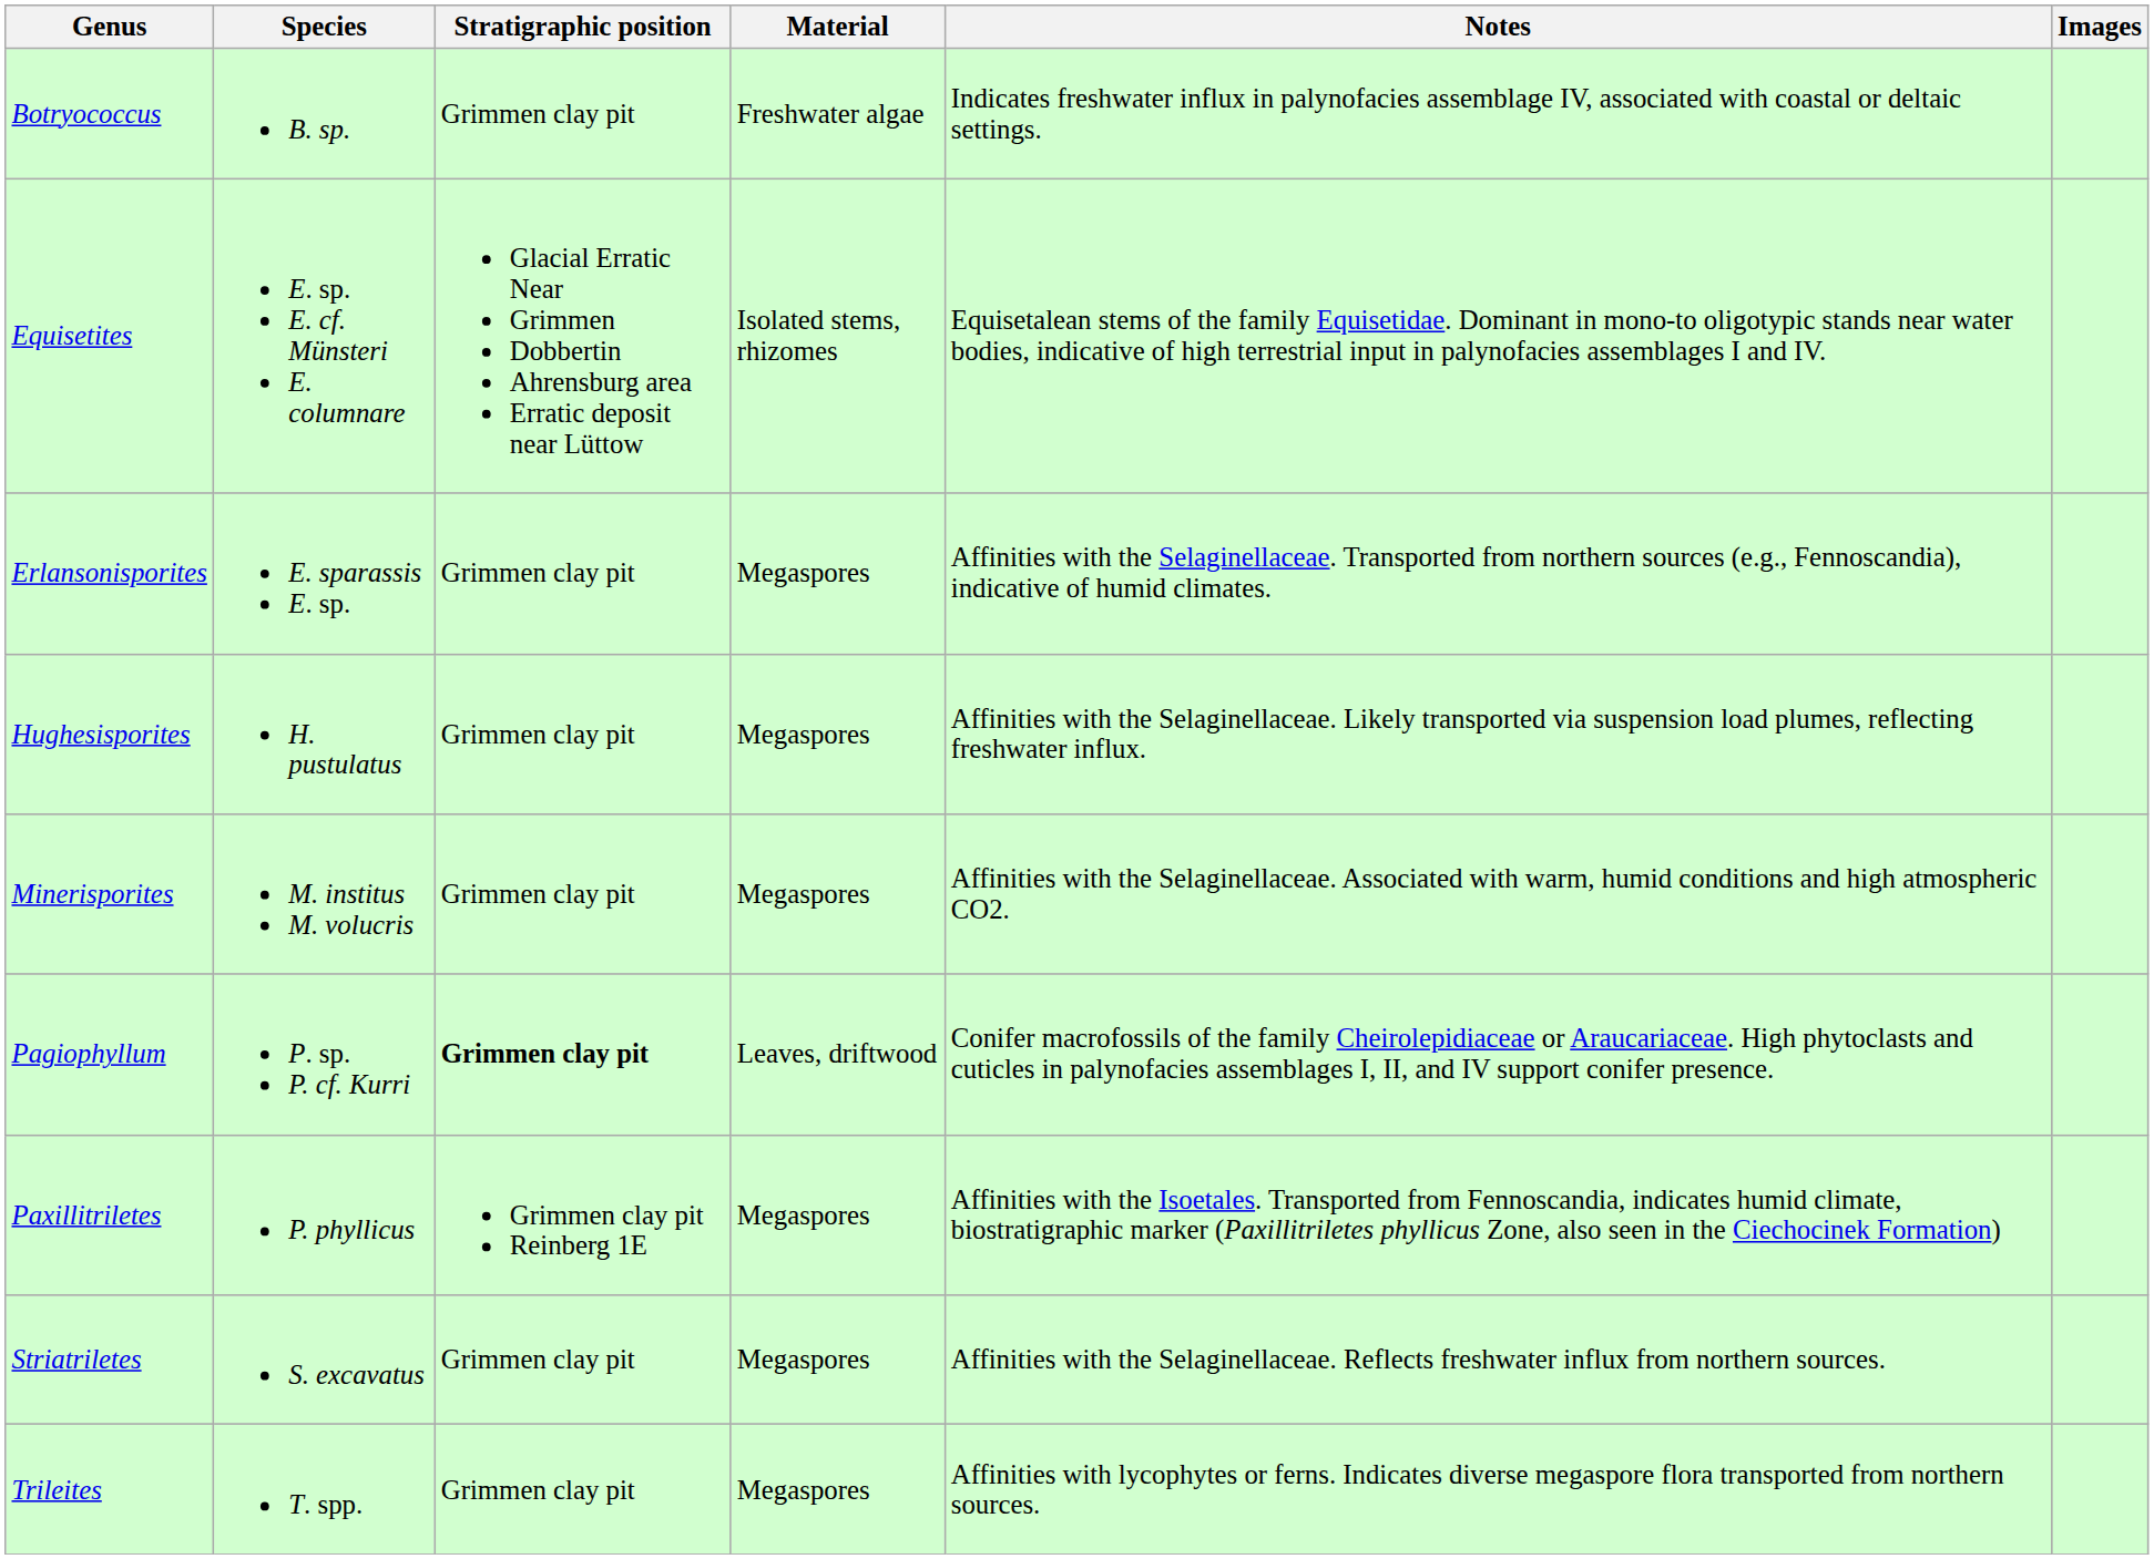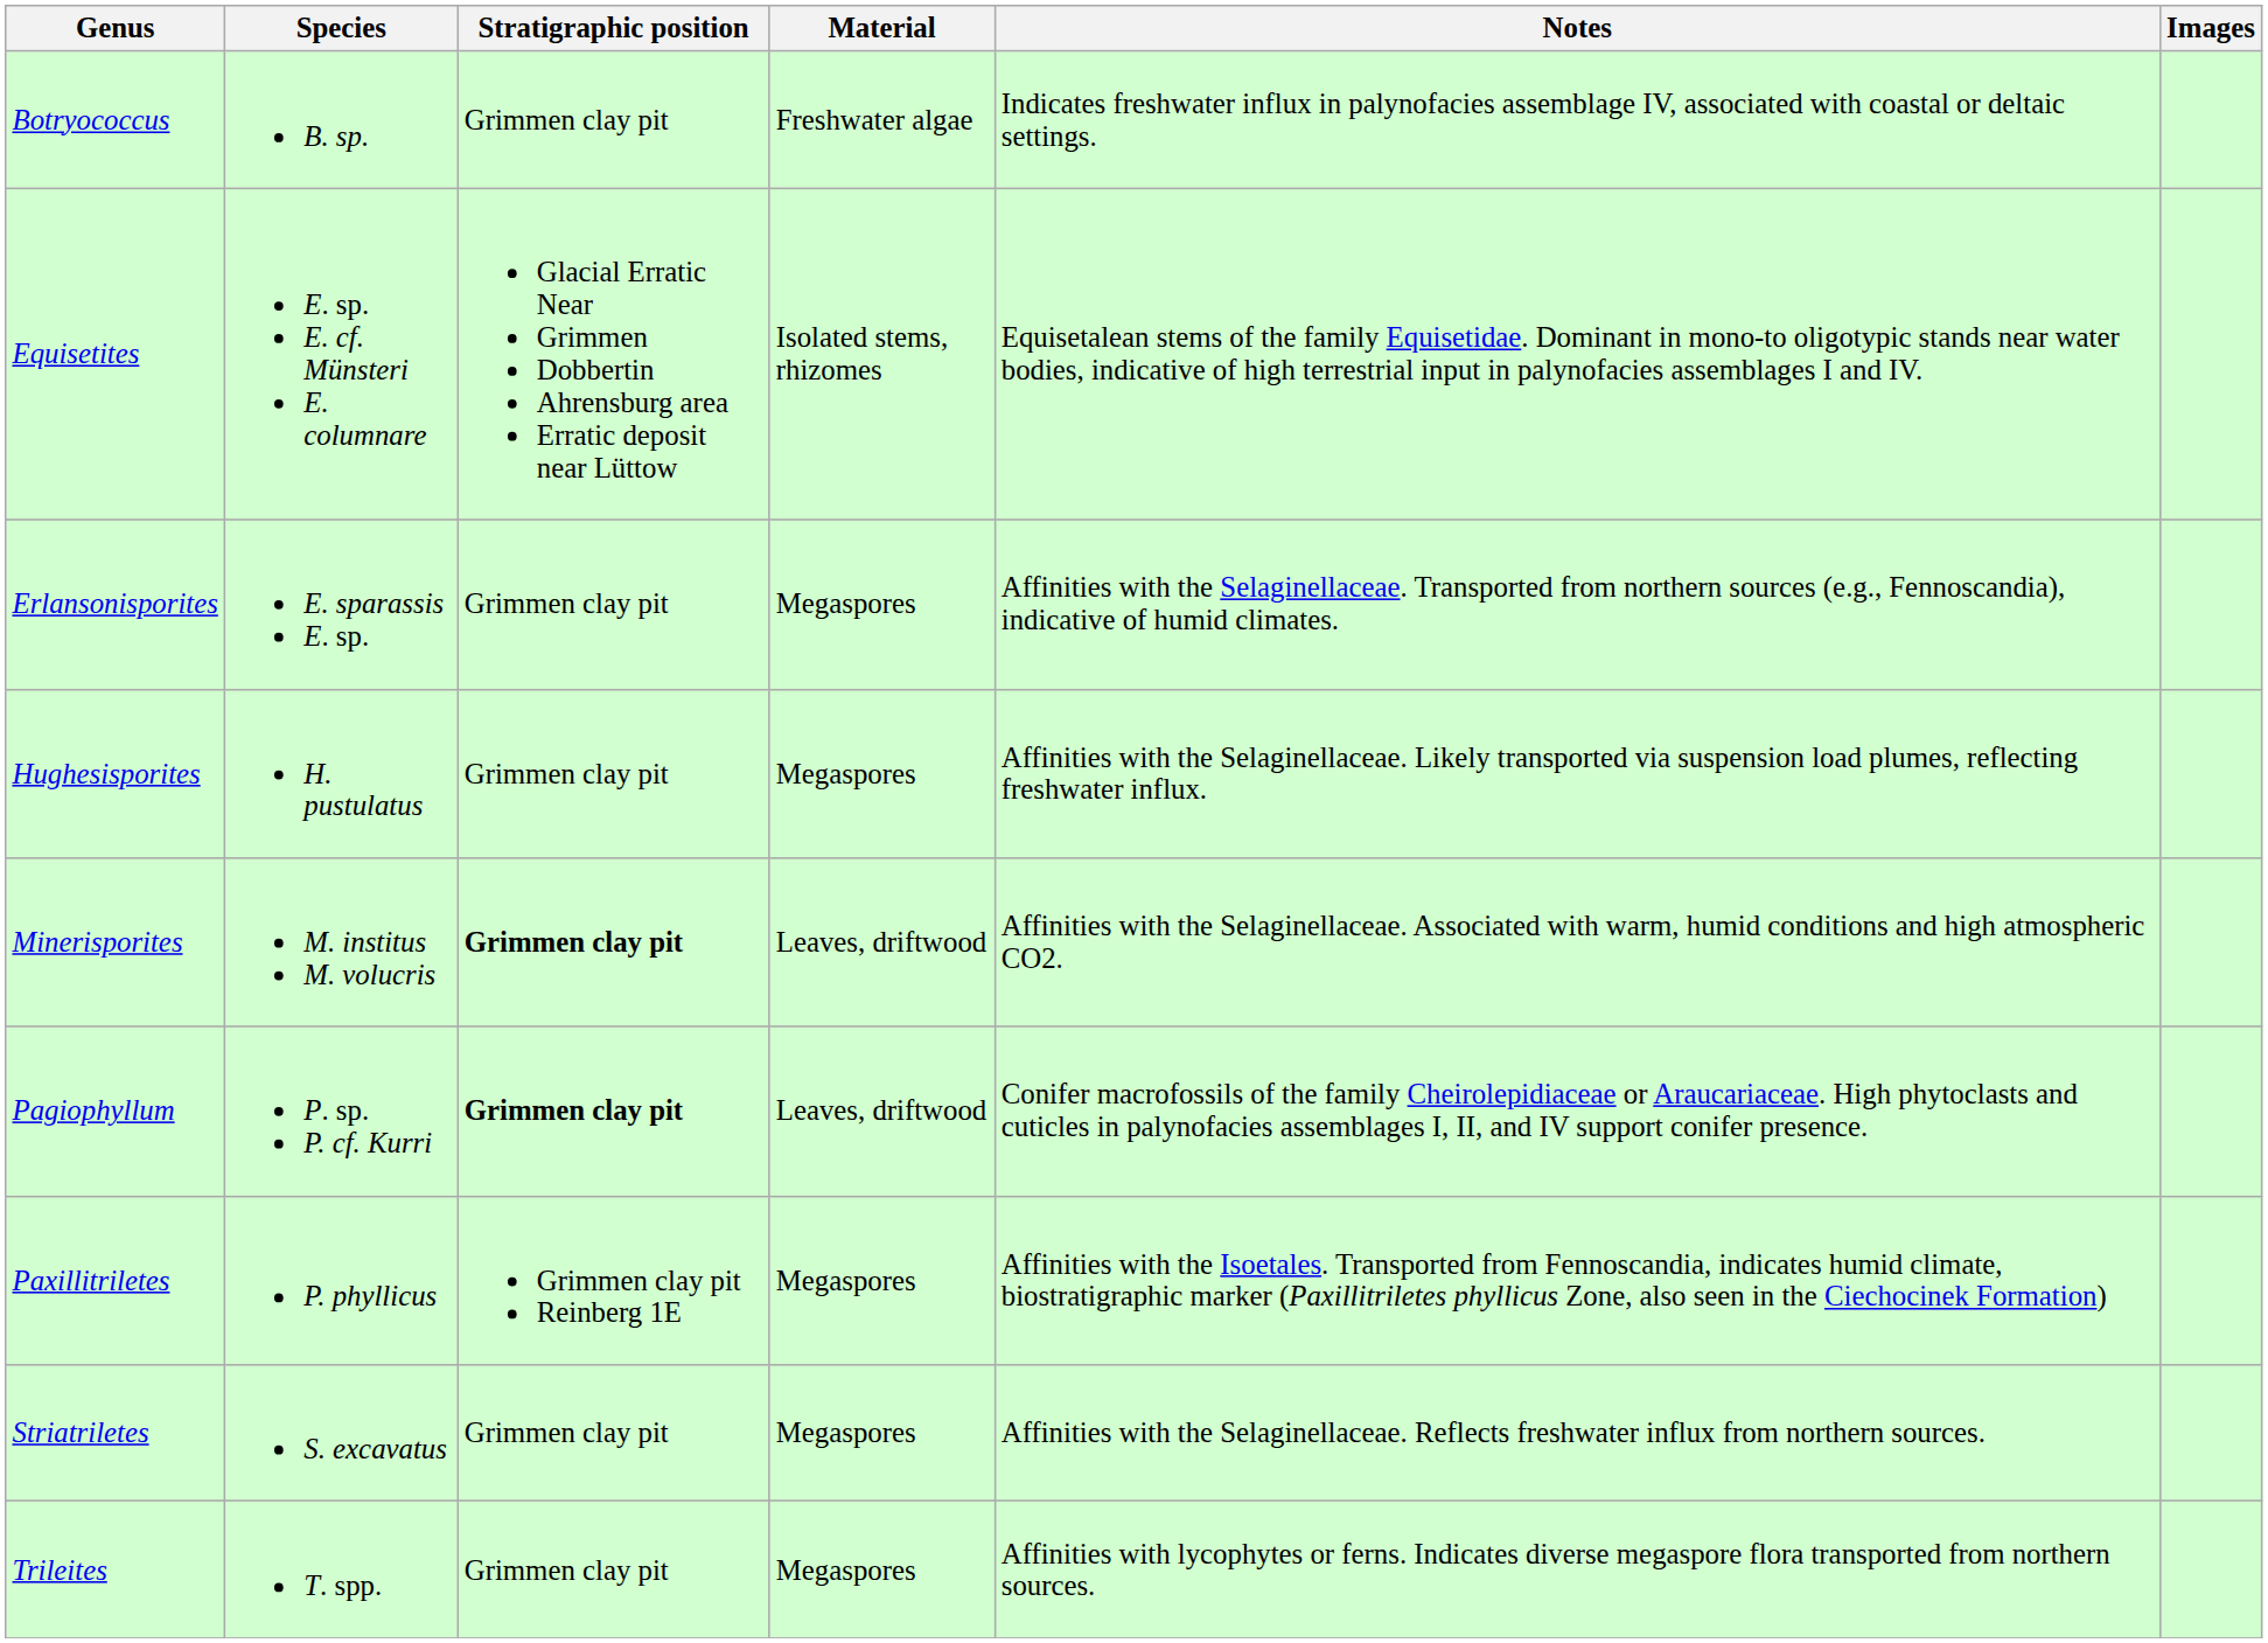 <table class="wikitable sortable">
 <tr>
 <th>Genus</th>
 <th>Species</th>
 <th>Stratigraphic position</th>
 <th>Material</th>
 <th>Notes</th>
 <th>Images</th>
 </tr>
 <tr>
 <td style="background:#D1FFCF;"><em><a href='#'>Botryococcus</a></em></td>
 <td style="background:#D1FFCF;"><br><ul><li><em>B. sp.</em></li></ul></td>
 <td style="background:#D1FFCF;">Grimmen clay pit</td>
 <td style="background:#D1FFCF;">Freshwater algae</td>
 <td style="background:#D1FFCF;">Indicates freshwater influx in palynofacies assemblage IV, associated with coastal or deltaic settings.</td>
 <td style="background:#D1FFCF;"></td>
 </tr>
 <tr>
 <td style="background:#D1FFCF;"><em><a href='#'>Equisetites</a></em></td>
 <td style="background:#D1FFCF;"><br><ul><li><em>E</em>. sp.</li><li><em>E. cf. Münsteri</em></li><li><em>E. columnare</em></li></ul></td>
 <td style="background:#D1FFCF;"><br><ul><li>Glacial Erratic Near</li><li>Grimmen</li><li>Dobbertin</li><li>Ahrensburg area</li><li>Erratic deposit near Lüttow</li></ul></td>
 <td style="background:#D1FFCF;">Isolated stems, rhizomes</td>
 <td style="background:#D1FFCF;">Equisetalean stems of the family <a href='#'>Equisetidae</a>. Dominant in mono-to oligotypic stands near water bodies, indicative of high terrestrial input in palynofacies assemblages I and IV.</td>
 <td style="background:#D1FFCF;"></td>
 </tr>
 <tr>
 <td style="background:#D1FFCF;"><em><a href='#'>Erlansonisporites</a></em></td>
 <td style="background:#D1FFCF;"><br><ul><li><em>E. sparassis</em></li><li><em>E</em>. sp.</li></ul></td>
 <td style="background:#D1FFCF;">Grimmen clay pit</td>
 <td style="background:#D1FFCF;">Megaspores</td>
 <td style="background:#D1FFCF;">Affinities with the <a href='#'>Selaginellaceae</a>. Transported from northern sources (e.g., Fennoscandia), indicative of humid climates.</td>
 <td style="background:#D1FFCF;"></td>
 </tr>
 <tr>
 <td style="background:#D1FFCF;"><em><a href='#'>Hughesisporites</a></em></td>
 <td style="background:#D1FFCF;"><br><ul><li><em>H. pustulatus</em></li></ul></td>
 <td style="background:#D1FFCF;">Grimmen clay pit</td>
 <td style="background:#D1FFCF;">Megaspores</td>
 <td style="background:#D1FFCF;">Affinities with the Selaginellaceae. Likely transported via suspension load plumes, reflecting freshwater influx.</td>
 <td style="background:#D1FFCF;"></td>
 </tr>
 <tr>
 <td style="background:#D1FFCF;"><em><a href='#'>Minerisporites</a></em></td>
 <td style="background:#D1FFCF;"><br><ul><li><em>M. institus</em></li><li><em>M. volucris</em></li></ul></td>
-<td style="background:#D1FFCF;">Grimmen clay pit</td>
-<td style="background:#D1FFCF;">Megaspores</td>
+<td style="background:#D1FFCF;"><strong>Grimmen clay pit</strong></td>
+<td style="background:#D1FFCF;">Leaves, driftwood</td>
 <td style="background:#D1FFCF;">Affinities with the Selaginellaceae. Associated with warm, humid conditions and high atmospheric CO2.</td>
 <td style="background:#D1FFCF;"></td>
 </tr>
 <tr>
 <td style="background:#D1FFCF;"><em><a href='#'>Pagiophyllum</a></em></td>
 <td style="background:#D1FFCF;"><br><ul><li><em>P</em>. sp.</li><li><em>P. cf. Kurri</em></li></ul></td>
 <td style="background:#D1FFCF;"><strong>Grimmen clay pit</strong></td>
 <td style="background:#D1FFCF;">Leaves, driftwood</td>
 <td style="background:#D1FFCF;">Conifer macrofossils of the family <a href='#'>Cheirolepidiaceae</a> or <a href='#'>Araucariaceae</a>. High phytoclasts and cuticles in palynofacies assemblages I, II, and IV support conifer presence.</td>
 <td style="background:#D1FFCF;"></td>
 </tr>
 <tr>
 <td style="background:#D1FFCF;"><em><a href='#'>Paxillitriletes</a></em></td>
 <td style="background:#D1FFCF;"><br><ul><li><em>P. phyllicus</em></li></ul></td>
 <td style="background:#D1FFCF;"><br><ul><li>Grimmen clay pit</li><li>Reinberg 1E</li></ul></td>
 <td style="background:#D1FFCF;">Megaspores</td>
 <td style="background:#D1FFCF;">Affinities with the <a href='#'>Isoetales</a>. Transported from Fennoscandia, indicates humid climate, biostratigraphic marker (<em>Paxillitriletes phyllicus</em> Zone, also seen in the <a href='#'>Ciechocinek Formation</a>)</td>
 <td style="background:#D1FFCF;"></td>
 </tr>
 <tr>
 <td style="background:#D1FFCF;"><em><a href='#'>Striatriletes</a></em></td>
 <td style="background:#D1FFCF;"><br><ul><li><em>S. excavatus</em></li></ul></td>
 <td style="background:#D1FFCF;">Grimmen clay pit</td>
 <td style="background:#D1FFCF;">Megaspores</td>
 <td style="background:#D1FFCF;">Affinities with the Selaginellaceae. Reflects freshwater influx from northern sources.</td>
 <td style="background:#D1FFCF;"></td>
 </tr>
 <tr>
 <td style="background:#D1FFCF;"><em><a href='#'>Trileites</a></em></td>
 <td style="background:#D1FFCF;"><br><ul><li><em>T</em>. spp.</li></ul></td>
 <td style="background:#D1FFCF;">Grimmen clay pit</td>
 <td style="background:#D1FFCF;">Megaspores</td>
 <td style="background:#D1FFCF;">Affinities with lycophytes or ferns. Indicates diverse megaspore flora transported from northern sources.</td>
 <td style="background:#D1FFCF;"></td>
 </tr>
 </table>
